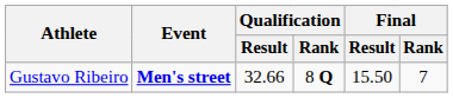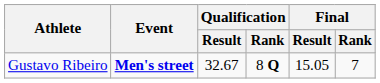 <table class="wikitable" style="font-size:90%">
 <tr>
 <th rowspan=2>Athlete</th>
 <th rowspan=2>Event</th>
 <th colspan=2>Qualification</th>
 <th colspan=2>Final</th>
 </tr>
 <tr style="font-size: 95%">
 <th>Result</th>
 <th>Rank</th>
 <th>Result</th>
 <th>Rank</th>
 </tr>
 <tr align=center>
 <td align=left><a href='#'>Gustavo Ribeiro</a></td>
 <td align=left><strong><a href='#'>Men's street</a></strong></td>
-<td>32.66</td>
+<td>32.67</td>
 <td>8 <strong>Q</strong></td>
-<td>15.50</td>
+<td>15.05</td>
 <td>7</td>
 </tr>
 </table>
